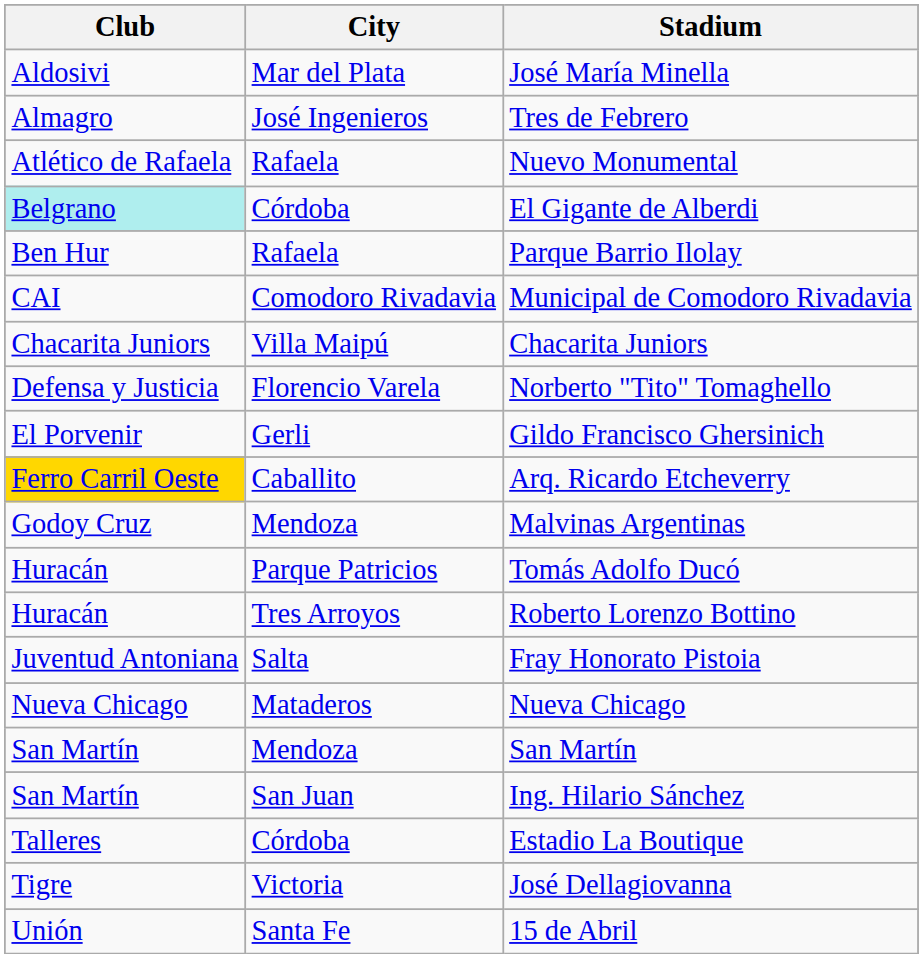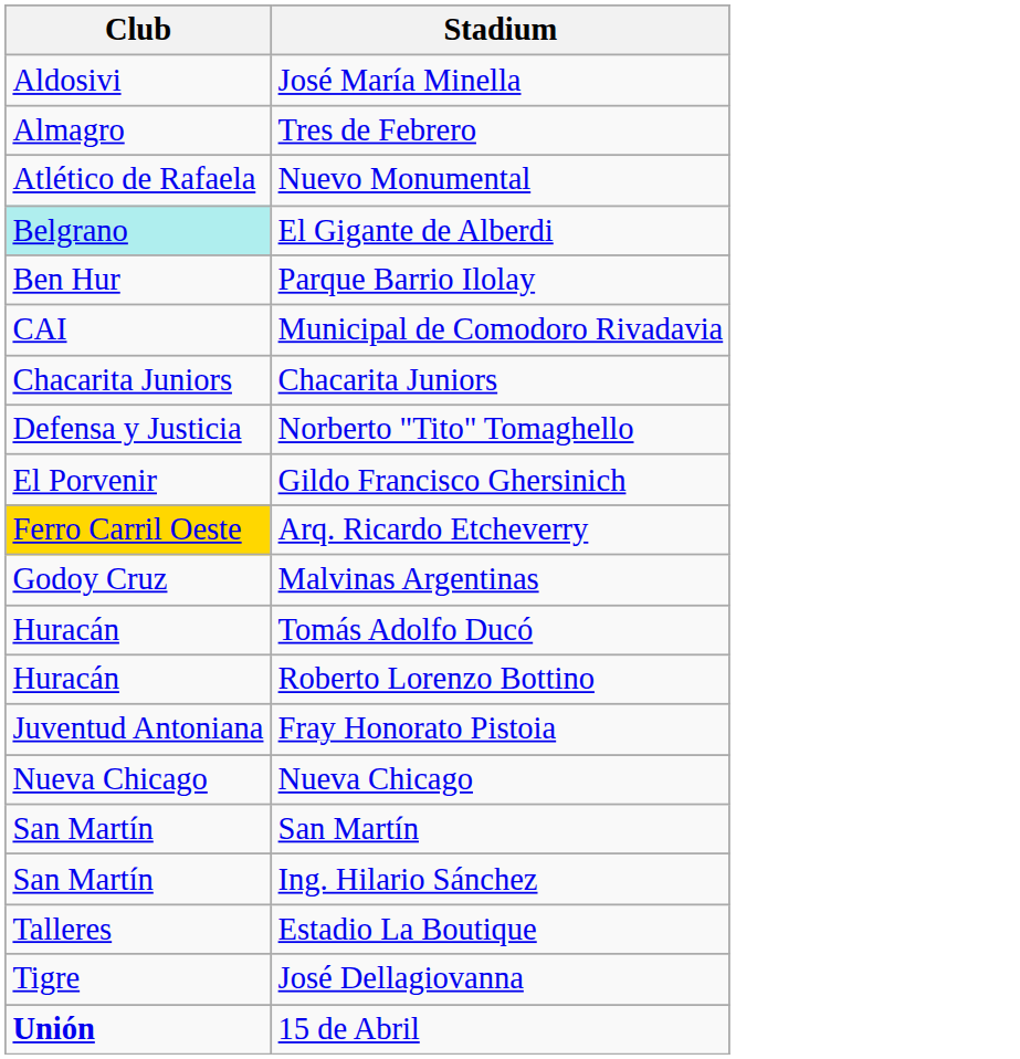 <table class="wikitable sortable">
 <tr>
 <th>Club</th>
-<th>City</th>
 <th>Stadium</th>
 </tr>
 <tr>
 <td><a href='#'>Aldosivi</a></td>
-<td><a href='#'>Mar del Plata</a></td>
 <td><a href='#'>José María Minella</a></td>
 </tr>
 <tr>
 <td><a href='#'>Almagro</a></td>
-<td><a href='#'>José Ingenieros</a></td>
 <td><a href='#'>Tres de Febrero</a></td>
 </tr>
 <tr>
 <td><a href='#'>Atlético de Rafaela</a></td>
-<td><a href='#'>Rafaela</a></td>
 <td><a href='#'>Nuevo Monumental</a></td>
 </tr>
 <tr>
 <td style="background: paleturquoise;"><a href='#'>Belgrano</a></td>
-<td><a href='#'>Córdoba</a></td>
 <td><a href='#'>El Gigante de Alberdi</a></td>
 </tr>
 <tr>
 <td><a href='#'>Ben Hur</a></td>
-<td><a href='#'>Rafaela</a></td>
 <td><a href='#'>Parque Barrio Ilolay</a></td>
 </tr>
 <tr>
 <td><a href='#'>CAI</a></td>
-<td><a href='#'>Comodoro Rivadavia</a></td>
 <td><a href='#'>Municipal de Comodoro Rivadavia</a></td>
 </tr>
 <tr>
 <td><a href='#'>Chacarita Juniors</a></td>
-<td><a href='#'>Villa Maipú</a></td>
 <td><a href='#'>Chacarita Juniors</a></td>
 </tr>
 <tr>
 <td><a href='#'>Defensa y Justicia</a></td>
-<td><a href='#'>Florencio Varela</a></td>
 <td><a href='#'>Norberto "Tito" Tomaghello</a></td>
 </tr>
 <tr>
 <td><a href='#'>El Porvenir</a></td>
-<td><a href='#'>Gerli</a></td>
 <td><a href='#'>Gildo Francisco Ghersinich</a></td>
 </tr>
 <tr>
 <td style="background: gold;"><a href='#'>Ferro Carril Oeste</a></td>
-<td><a href='#'>Caballito</a></td>
 <td><a href='#'>Arq. Ricardo Etcheverry</a></td>
 </tr>
 <tr>
 <td><a href='#'>Godoy Cruz</a></td>
-<td><a href='#'>Mendoza</a></td>
 <td><a href='#'>Malvinas Argentinas</a></td>
 </tr>
 <tr>
 <td><a href='#'>Huracán</a></td>
-<td><a href='#'>Parque Patricios</a></td>
 <td><a href='#'>Tomás Adolfo Ducó</a></td>
 </tr>
 <tr>
 <td><a href='#'>Huracán</a></td>
-<td><a href='#'>Tres Arroyos</a></td>
 <td><a href='#'>Roberto Lorenzo Bottino</a></td>
 </tr>
 <tr>
 <td><a href='#'>Juventud Antoniana</a></td>
-<td><a href='#'>Salta</a></td>
 <td><a href='#'>Fray Honorato Pistoia</a></td>
 </tr>
 <tr>
 <td><a href='#'>Nueva Chicago</a></td>
-<td><a href='#'>Mataderos</a></td>
 <td><a href='#'>Nueva Chicago</a></td>
 </tr>
 <tr>
 <td><a href='#'>San Martín</a></td>
-<td><a href='#'>Mendoza</a></td>
 <td><a href='#'>San Martín</a></td>
 </tr>
 <tr>
 <td><a href='#'>San Martín</a></td>
-<td><a href='#'>San Juan</a></td>
 <td><a href='#'>Ing. Hilario Sánchez</a></td>
 </tr>
 <tr>
 <td><a href='#'>Talleres</a></td>
-<td><a href='#'>Córdoba</a></td>
 <td><a href='#'>Estadio La Boutique</a></td>
 </tr>
 <tr>
 <td><a href='#'>Tigre</a></td>
-<td><a href='#'>Victoria</a></td>
 <td><a href='#'>José Dellagiovanna</a></td>
 </tr>
 <tr>
-<td><a href='#'>Unión</a></td>
-<td><a href='#'>Santa Fe</a></td>
+<td><strong><a href='#'>Unión</a></strong></td>
 <td><a href='#'>15 de Abril</a></td>
 </tr>
 </table>
